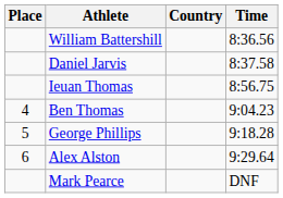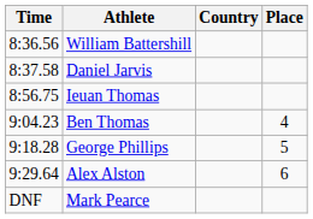 <table class="wikitable">
 <tr>
-<th>Place</th>
+<th>Time</th>
 <th>Athlete</th>
 <th>Country</th>
-<th>Time</th>
+<th>Place</th>
 </tr>
 <tr>
-<td align=center></td>
+<td>8:36.56</td>
 <td><a href='#'>William Battershill</a></td>
 <td></td>
-<td>8:36.56</td>
+<td align=center></td>
 </tr>
 <tr>
-<td align=center></td>
+<td>8:37.58</td>
 <td><a href='#'>Daniel Jarvis</a></td>
 <td></td>
-<td>8:37.58</td>
+<td align=center></td>
 </tr>
 <tr>
-<td align=center></td>
+<td>8:56.75</td>
 <td><a href='#'>Ieuan Thomas</a></td>
 <td></td>
-<td>8:56.75</td>
+<td align=center></td>
 </tr>
 <tr>
-<td align=center>4</td>
+<td>9:04.23</td>
 <td><a href='#'>Ben Thomas</a></td>
 <td></td>
-<td>9:04.23</td>
+<td align=center>4</td>
 </tr>
 <tr>
-<td align=center>5</td>
+<td>9:18.28</td>
 <td><a href='#'>George Phillips</a></td>
 <td></td>
-<td>9:18.28</td>
+<td align=center>5</td>
 </tr>
 <tr>
-<td align=center>6</td>
+<td>9:29.64</td>
 <td><a href='#'>Alex Alston</a></td>
 <td></td>
-<td>9:29.64</td>
+<td align=center>6</td>
 </tr>
 <tr>
-<td align=center></td>
+<td>DNF</td>
 <td><a href='#'>Mark Pearce</a></td>
 <td></td>
-<td>DNF</td>
+<td align=center></td>
 </tr>
 </table>
